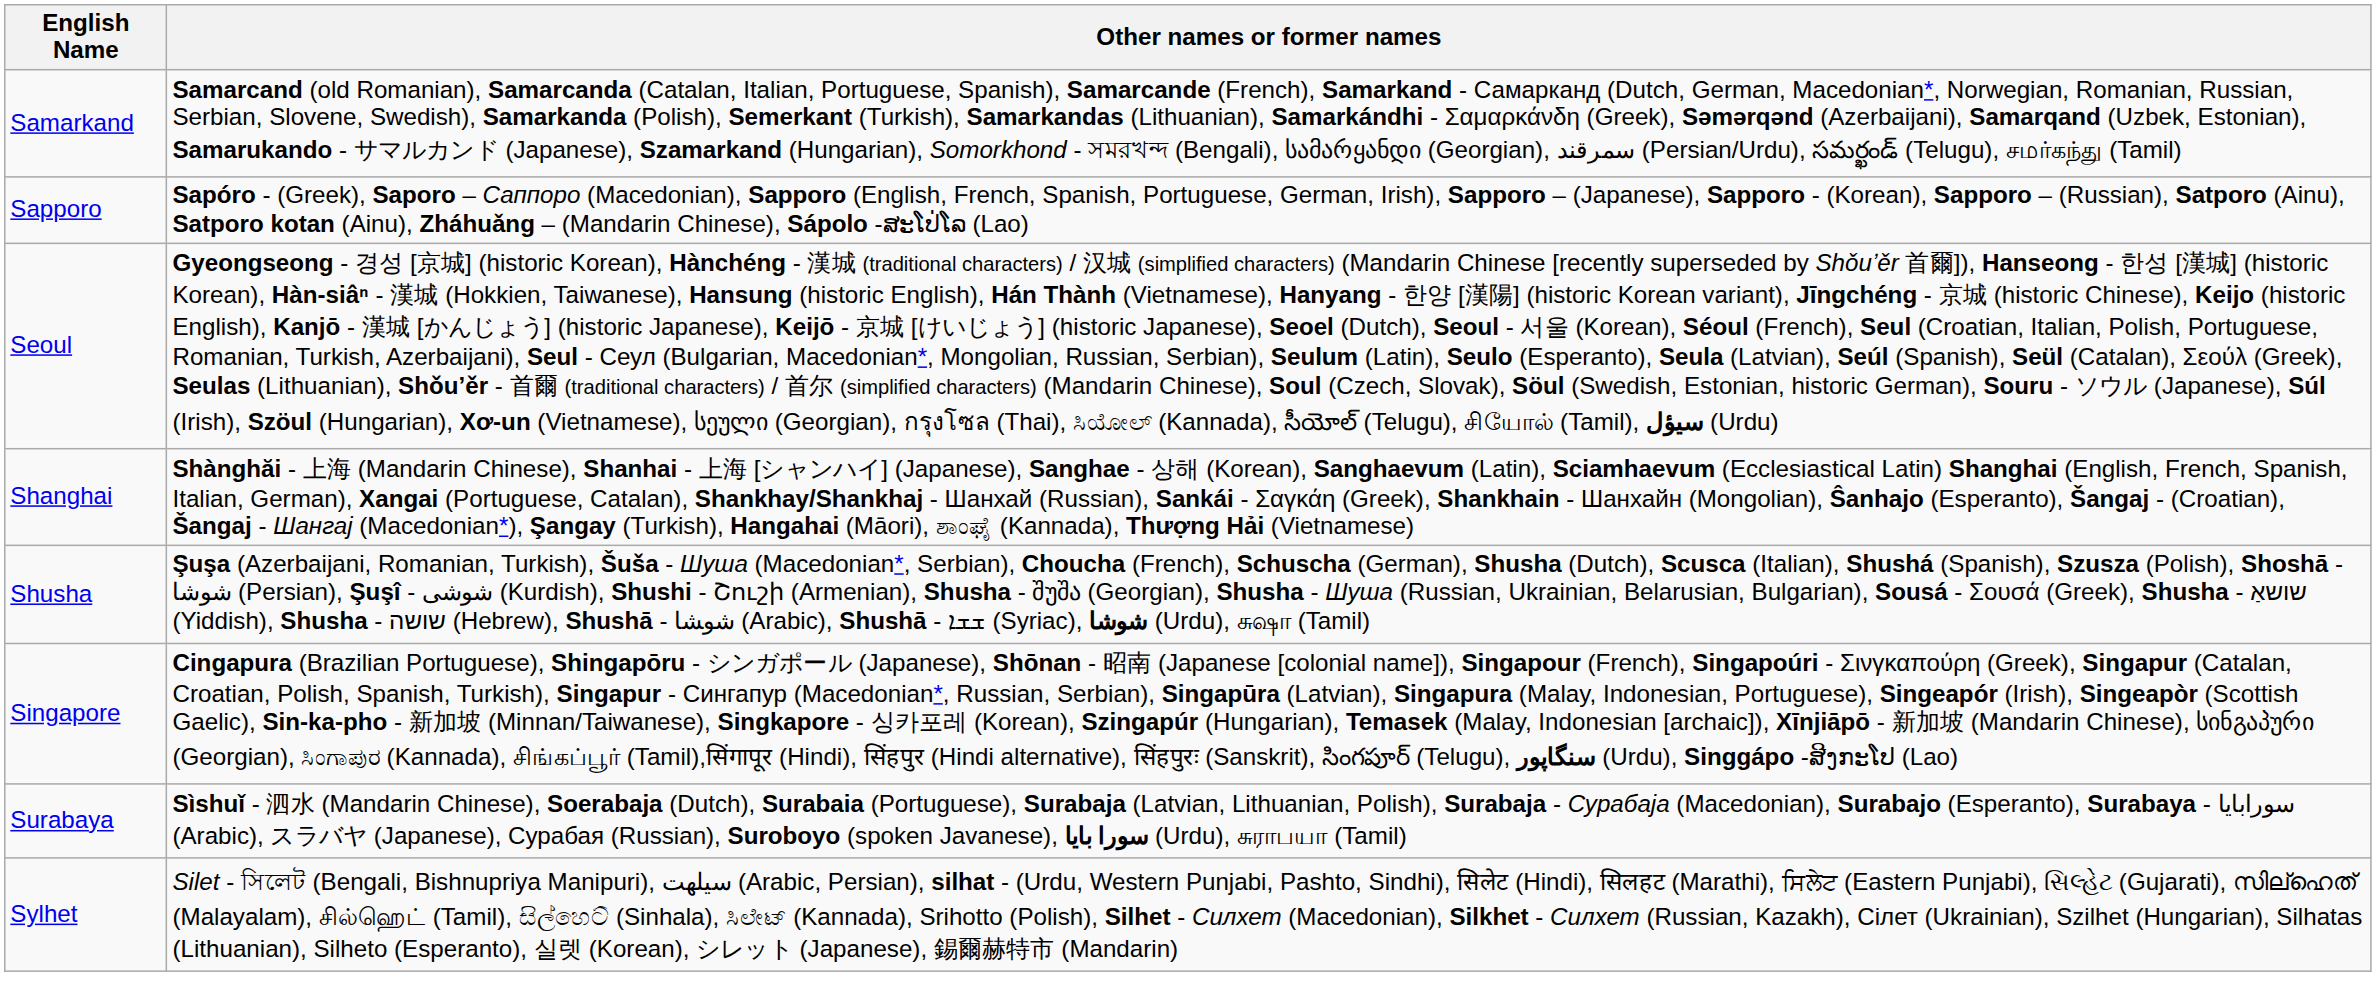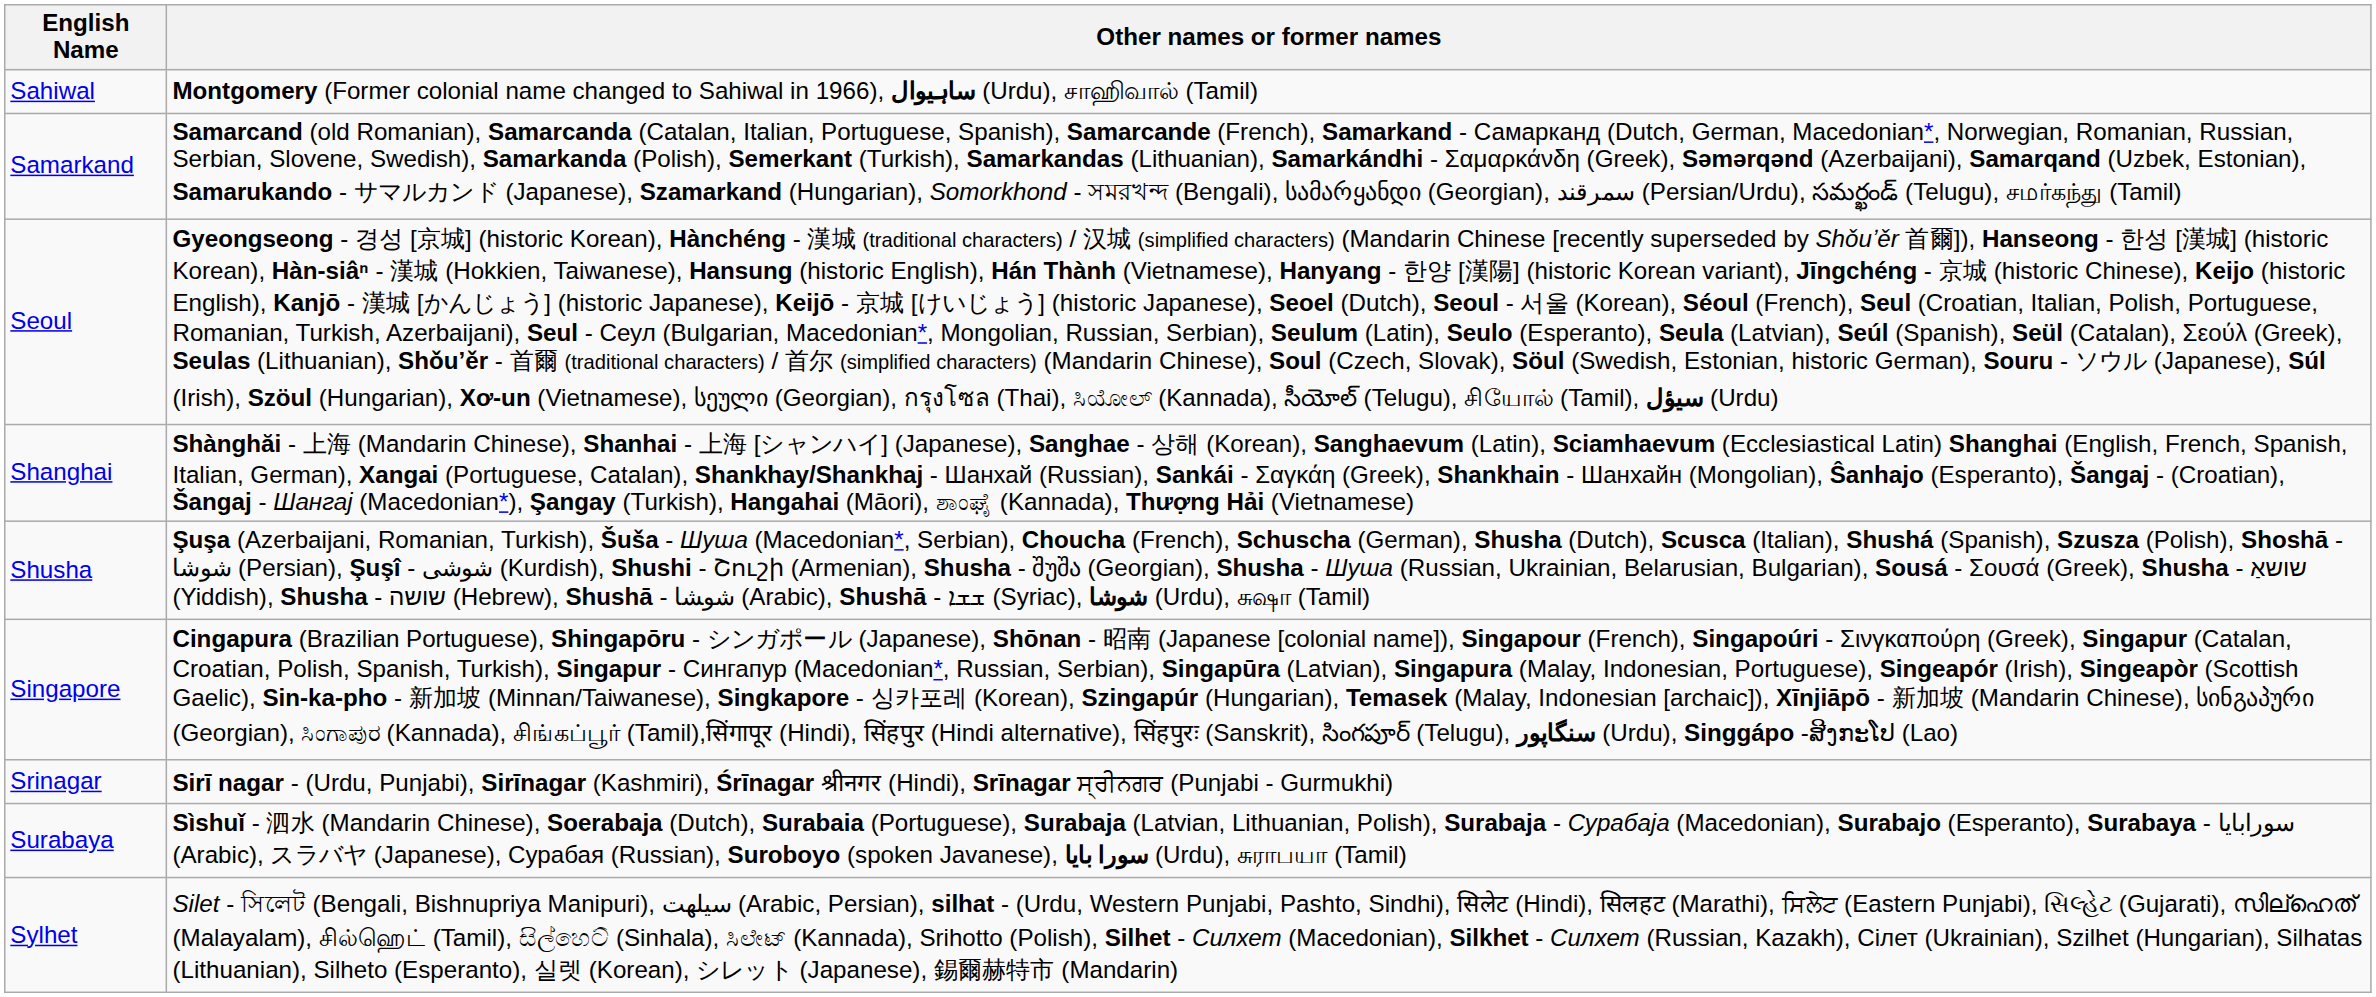 <table class="wikitable">
 <tr>
 <th style="width:100px;">English Name</th>
 <th>Other names or former names</th>
 </tr>
 <tr>
+<td> <a href='#'>Sahiwal</a></td>
+<td><strong>Montgomery</strong> (Former colonial name changed to Sahiwal in 1966), <strong>ساہیوال</strong> (Urdu), சாஹிவால் (Tamil)</td>
+</tr>
+<tr>
 <td> <a href='#'>Samarkand</a></td>
 <td><strong>Samarcand</strong> (old Romanian), <strong>Samarcanda</strong> (Catalan, Italian, Portuguese,  Spanish), <strong>Samarcande</strong> (French), <strong>Samarkand</strong> - Самарканд (Dutch, German, Macedonian<a href='#'>*</a>, Norwegian, Romanian, Russian, Serbian, Slovene, Swedish), <strong>Samarkanda</strong> (Polish), <strong>Semerkant</strong> (Turkish), <strong>Samarkandas</strong> (Lithuanian), <strong>Samarkándhi</strong> - Σαμαρκάνδη (Greek), <strong>Səmərqənd</strong> (Azerbaijani), <strong>Samarqand</strong> (Uzbek, Estonian), <strong>Samarukando</strong> - サマルカンド (Japanese), <strong>Szamarkand</strong> (Hungarian), <em>Somorkhond</em> - সমরখন্দ (Bengali), სამარყანდი (Georgian), سمرقند (Persian/Urdu), సమర్ఖండ్ (Telugu), சமர்கந்து (Tamil)</td>
-</tr>
-<tr>
-<td> <a href='#'>Sapporo</a></td>
-<td><strong>Sapóro</strong> -  (Greek), <strong>Saporo</strong> – <em>Саппоро</em> (Macedonian), <strong>Sapporo</strong> (English, French, Spanish, Portuguese, German, Irish), <strong>Sapporo</strong> –  (Japanese), <strong>Sapporo</strong> -  (Korean), <strong>Sapporo</strong> –  (Russian), <strong>Satporo</strong> (Ainu), <strong>Satporo kotan</strong> (Ainu), <strong>Zháhuǎng</strong> –  (Mandarin Chinese), <strong>Sápolo</strong> -ສະໂປ່ໂລ (Lao)</td>
 </tr>
 <tr>
 <td> <a href='#'>Seoul</a></td>
 <td><strong>Gyeongseong</strong> - 경성 [京城]  (historic Korean), <strong>Hànchéng</strong> - 漢城 <small>(traditional characters)</small> / 汉城 <small>(simplified characters)</small> (Mandarin Chinese [recently superseded by <em>Shǒuʼěr</em> 首爾]), <strong>Hanseong</strong> - 한성 [漢城] (historic Korean), <strong>Hàn-siâⁿ</strong> - 漢城 (Hokkien, Taiwanese),  <strong>Hansung</strong> (historic English), <strong>Hán Thành</strong> (Vietnamese), <strong>Hanyang</strong> - 한양 [漢陽] (historic Korean variant), <strong>Jīngchéng</strong> - 京城 (historic Chinese), <strong>Keijo</strong> (historic English), <strong>Kanjō</strong> - 漢城 [かんじょう] (historic Japanese), <strong>Keijō</strong> - 京城 [けいじょう] (historic Japanese),  <strong>Seoel</strong> (Dutch), <strong>Seoul</strong> - 서울 (Korean),  <strong>Séoul</strong> (French), <strong>Seul</strong> (Croatian, Italian, Polish, Portuguese, Romanian, Turkish, Azerbaijani), <strong>Seul</strong> - Сеул (Bulgarian, Macedonian<a href='#'>*</a>, Mongolian, Russian, Serbian), <strong>Seulum</strong> (Latin), <strong>Seulo</strong> (Esperanto), <strong>Seula</strong> (Latvian), <strong>Seúl</strong> (Spanish), <strong>Seül</strong> (Catalan), Σεούλ (Greek), <strong>Seulas</strong> (Lithuanian), <strong>Shǒu’ěr</strong> - 首爾 <small>(traditional characters)</small> / 首尔 <small>(simplified characters)</small> (Mandarin Chinese), <strong>Soul</strong> (Czech, Slovak), <strong>Söul</strong> (Swedish, Estonian, historic German),  <strong>Souru</strong> - ソウル (Japanese), <strong>Súl</strong> (Irish), <strong>Szöul</strong> (Hungarian), <strong>Xơ-un</strong> (Vietnamese), სეული (Georgian), กรุงโซล (Thai), ಸಿಯೋಲ್ (Kannada), సీయోల్ (Telugu), சியோல் (Tamil), <strong>سیؤل</strong> (Urdu)<br></td>
 </tr>
 <tr>
 <td> <a href='#'>Shanghai</a></td>
 <td><strong>Shànghăi</strong> - 上海 (Mandarin Chinese), <strong>Shanhai</strong> - 上海 [シャンハイ] (Japanese), <strong>Sanghae</strong> - 상해 (Korean), <strong>Sanghaevum</strong> (Latin), <strong>Sciamhaevum</strong> (Ecclesiastical Latin) <strong>Shanghai</strong> (English, French, Spanish, Italian, German), <strong>Xangai</strong> (Portuguese, Catalan), <strong>Shankhay/Shankhaj</strong> - Шанхай (Russian), <strong>Sankái</strong> - Σαγκάη (Greek), <strong>Shankhain</strong> - Шанхайн (Mongolian), <strong>Ŝanhajo</strong> (Esperanto), <strong>Šangaj</strong> - (Croatian), <strong>Šangaj</strong> - <em>Шангај</em> (Macedonian<a href='#'>*</a>), <strong>Şangay</strong> (Turkish), <strong>Hangahai</strong> (Māori), ಶಾಂಘೈ (Kannada), <strong>Thượng Hải</strong> (Vietnamese)</td>
 </tr>
 <tr>
 <td> <a href='#'>Shusha</a></td>
 <td><strong>Şuşa</strong> (Azerbaijani, Romanian, Turkish), <strong>Šuša</strong> - <em>Шуша</em> (Macedonian<a href='#'>*</a>, Serbian), <strong>Choucha</strong> (French), <strong>Schuscha</strong> (German), <strong>Shusha</strong> (Dutch), <strong>Scusca</strong> (Italian), <strong>Shushá</strong> (Spanish), <strong>Szusza</strong> (Polish), <strong>Shoshā</strong> - شوشا (Persian), <strong>Şuşî</strong> - شوشی (Kurdish), <strong>Shushi</strong> - Շուշի (Armenian), <strong>Shusha</strong> - შუშა (Georgian), <strong>Shusha</strong> - <em>Шуша</em> (Russian, Ukrainian, Belarusian, Bulgarian), <strong>Sousá</strong> - Σουσά (Greek), <strong>Shusha</strong> - שושאַ (Yiddish), <strong>Shusha</strong> - שושה (Hebrew), <strong>Shushā</strong> - ﺷﻮﺸﺎ (Arabic), <strong>Shushā</strong> - ܫܫܐ (Syriac), <strong>شوشا</strong> (Urdu), சுஷா (Tamil)</td>
 </tr>
 <tr>
 <td> <a href='#'>Singapore</a></td>
 <td><strong>Cingapura</strong> (Brazilian Portuguese), <strong>Shingapōru</strong> - シンガポール (Japanese), <strong>Shōnan</strong> - 昭南 (Japanese [colonial name]), <strong>Singapour</strong> (French), <strong>Singapoúri</strong> - Σινγκαπούρη (Greek), <strong>Singapur</strong> (Catalan, Croatian, Polish, Spanish, Turkish), <strong>Singapur</strong> - Сингапур (Macedonian<a href='#'>*</a>, Russian, Serbian), <strong>Singapūra</strong> (Latvian), <strong>Singapura</strong> (Malay, Indonesian, Portuguese), <strong>Singeapór</strong> (Irish), <strong>Singeapòr</strong> (Scottish Gaelic), <strong>Sin-ka-pho</strong> - 新加坡 (Minnan/Taiwanese), <strong>Singkapore</strong> - 싱카포레 (Korean), <strong>Szingapúr</strong> (Hungarian), <strong>Temasek</strong> (Malay, Indonesian [archaic]), <strong>Xīnjiāpō</strong> - 新加坡 (Mandarin Chinese), სინგაპური (Georgian), ಸಿಂಗಾಪುರ (Kannada), சிங்கப்பூர் (Tamil),सिंगापूर (Hindi), सिंहपुर (Hindi alternative), सिंहपुरः (Sanskrit), సింగపూర్ (Telugu), <strong>سنگاپور</strong> (Urdu), <strong>Singgápo</strong> -ສີງກະໂປ (Lao)<br></td>
 </tr>
 <tr>
+<td> <a href='#'>Srinagar</a></td>
+<td><strong>Sirī nagar</strong> -  (Urdu, Punjabi), <strong>Sirīnagar</strong>  (Kashmiri), <strong>Śrīnagar</strong> श्रीनगर (Hindi), <strong>Srīnagar</strong> ਸ੍ਰੀਨਗਰ (Punjabi - Gurmukhi)</td>
+</tr>
+<tr>
 <td> <a href='#'>Surabaya</a></td>
 <td><strong>Sìshuǐ</strong> - 泗水 (Mandarin Chinese), <strong>Soerabaja</strong> (Dutch), <strong>Surabaia</strong> (Portuguese), <strong>Surabaja</strong> (Latvian, Lithuanian, Polish), <strong>Surabaja</strong> - <em>Сурабаја</em> (Macedonian), <strong>Surabajo</strong> (Esperanto), <strong>Surabaya</strong> - سورابايا (Arabic), スラバヤ (Japanese), Сурабая (Russian), <strong>Suroboyo</strong> (spoken Javanese), <strong>سورا بایا</strong> (Urdu), சுராபயா (Tamil)</td>
 </tr>
 <tr>
 <td> <a href='#'>Sylhet</a></td>
 <td><em>Silet</em> - সিলেট (Bengali, Bishnupriya Manipuri), سيلهت (Arabic, Persian), <strong>silhat</strong> -  (Urdu, Western Punjabi, Pashto, Sindhi), सिलेट (Hindi), सिलहट (Marathi), ਸਿਲੇਟ (Eastern Punjabi), સિલ્હેટ (Gujarati), സില്ഹെത് (Malayalam), சில்ஹெட் (Tamil), සිල්හෙට් (Sinhala), ಸಿಲೇಟ್ (Kannada), Srihotto (Polish), <strong>Silhet</strong> - <em>Силхет</em> (Macedonian), <strong>Silkhet</strong> - <em>Силхет</em> (Russian, Kazakh), Сілет (Ukrainian), Szilhet (Hungarian), Silhatas (Lithuanian), Silheto (Esperanto), 실렛 (Korean), シレット (Japanese), 錫爾赫特市 (Mandarin)<br></td>
 </tr>
 </table>
